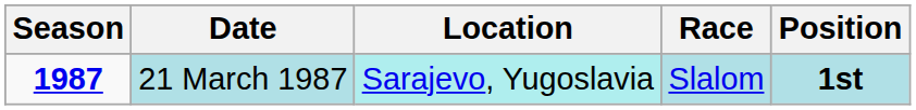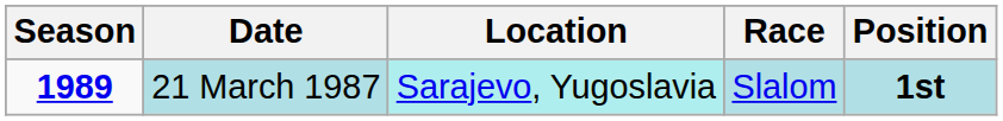 <table class="wikitable">
 <tr>
 <th>Season</th>
 <th>Date</th>
 <th>Location</th>
 <th>Race</th>
 <th>Position</th>
 </tr>
 <tr>
-<td align=center><strong><a href='#'>1987</a></strong></td>
+<td align=center><strong><a href='#'>1989</a></strong></td>
 <td bgcolor="#BOEOE6" align="right">21 March 1987</td>
 <td align="left" style="background: paleturquoise;"> <a href='#'>Sarajevo</a>, Yugoslavia</td>
 <td bgcolor="#BOEOE6" align=center><a href='#'>Slalom</a></td>
 <td align=center bgcolor="#BOEOE6"><strong>1st</strong></td>
 </tr>
 </table>
